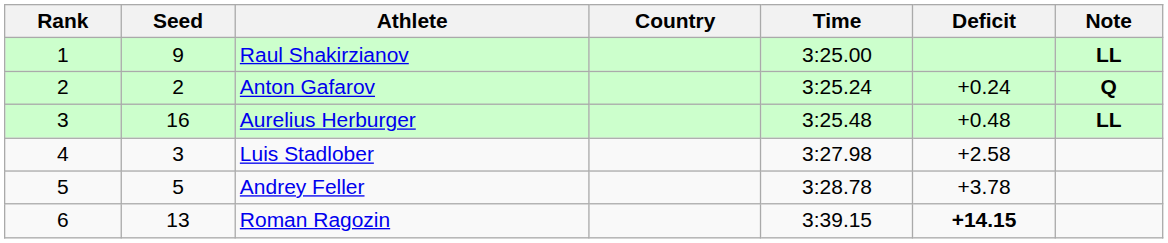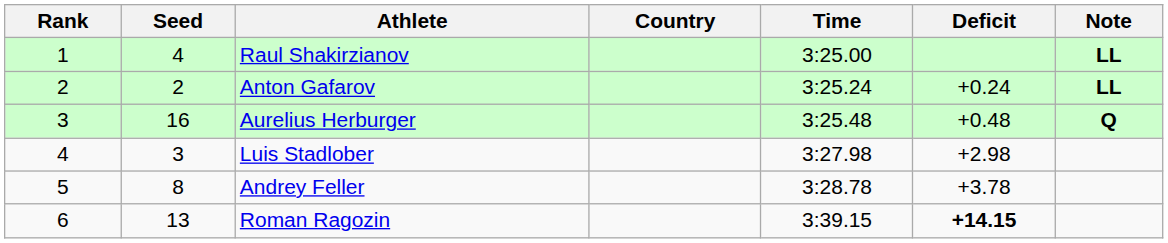 <table class="wikitable sortable" style="text-align:center" width=70%>
 <tr>
 <th>Rank</th>
 <th>Seed</th>
 <th>Athlete</th>
 <th>Country</th>
 <th>Time</th>
 <th>Deficit</th>
 <th>Note</th>
 </tr>
 <tr bgcolor=ccffcc>
 <td>1</td>
-<td>9</td>
+<td>4</td>
 <td align=left><a href='#'>Raul Shakirzianov</a></td>
 <td align=left></td>
 <td>3:25.00</td>
 <td></td>
 <td><strong>LL</strong></td>
 </tr>
 <tr bgcolor=ccffcc>
 <td>2</td>
 <td>2</td>
 <td align=left><a href='#'>Anton Gafarov</a></td>
 <td align=left></td>
 <td>3:25.24</td>
 <td>+0.24</td>
-<td><strong>Q</strong></td>
+<td><strong>LL</strong></td>
 </tr>
 <tr bgcolor=ccffcc>
 <td>3</td>
 <td>16</td>
 <td align=left><a href='#'>Aurelius Herburger</a></td>
 <td align=left></td>
 <td>3:25.48</td>
 <td>+0.48</td>
-<td><strong>LL</strong></td>
+<td><strong>Q</strong></td>
 </tr>
 <tr>
 <td>4</td>
 <td>3</td>
 <td align=left><a href='#'>Luis Stadlober</a></td>
 <td align=left></td>
 <td>3:27.98</td>
-<td>+2.58</td>
+<td>+2.98</td>
 <td></td>
 </tr>
 <tr>
 <td>5</td>
-<td>5</td>
+<td>8</td>
 <td align=left><a href='#'>Andrey Feller</a></td>
 <td align=left></td>
 <td>3:28.78</td>
 <td>+3.78</td>
 <td></td>
 </tr>
 <tr>
 <td>6</td>
 <td>13</td>
 <td align=left><a href='#'>Roman Ragozin</a></td>
 <td align=left></td>
 <td>3:39.15</td>
 <td><strong>+14.15</strong></td>
 <td></td>
 </tr>
 </table>
